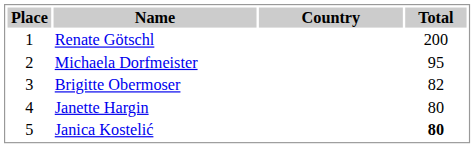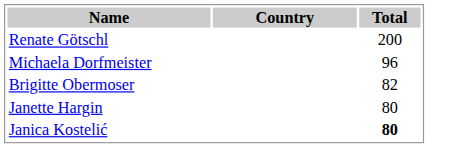 <table border="0" style="border: 1px solid #999; background-color:#FFFFFF; text-align:left; font-size:86%; line-height:15px;">
 <tr align="center" bgcolor="#CCCCCC">
-<th width=35>Place</th>
 <th width=170>Name</th>
 <th width=120>Country</th>
 <th width=50>Total</th>
 </tr>
 <tr>
-<td align=center>1</td>
 <td><a href='#'>Renate Götschl</a></td>
 <td></td>
 <td align=center>200</td>
 </tr>
 <tr>
-<td align=center>2</td>
 <td><a href='#'>Michaela Dorfmeister</a></td>
 <td></td>
-<td align=center>95</td>
+<td align=center>96</td>
 </tr>
 <tr>
-<td align=center>3</td>
 <td><a href='#'>Brigitte Obermoser</a></td>
 <td></td>
 <td align=center>82</td>
 </tr>
 <tr>
-<td align=center>4</td>
 <td><a href='#'>Janette Hargin</a></td>
 <td></td>
 <td align=center>80</td>
 </tr>
 <tr>
-<td align=center>5</td>
 <td><a href='#'>Janica Kostelić</a></td>
 <td></td>
 <td align=center><strong>80</strong></td>
 </tr>
 </table>
